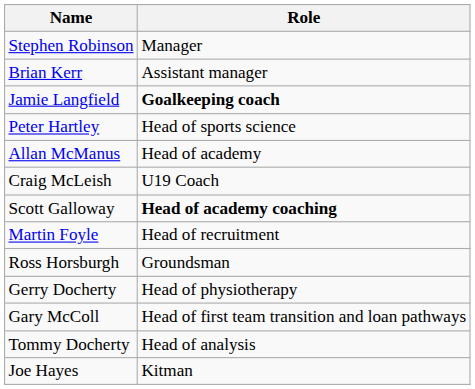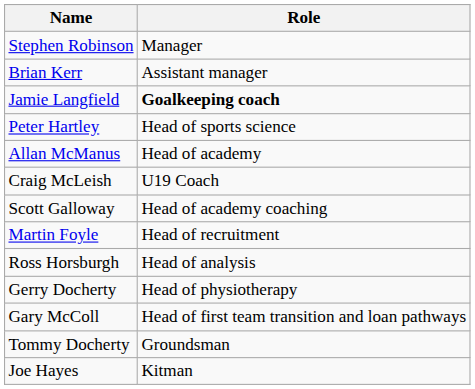 <table class="wikitable">
 <tr>
 <th>Name</th>
 <th>Role</th>
 </tr>
 <tr>
 <td><a href='#'>Stephen Robinson</a></td>
 <td>Manager</td>
 </tr>
 <tr>
 <td><a href='#'>Brian Kerr</a></td>
 <td>Assistant manager</td>
 </tr>
 <tr>
 <td><a href='#'>Jamie Langfield</a></td>
 <td><strong>Goalkeeping coach</strong></td>
 </tr>
 <tr>
 <td><a href='#'>Peter Hartley</a></td>
 <td>Head of sports science</td>
 </tr>
 <tr>
 <td><a href='#'>Allan McManus</a></td>
 <td>Head of academy</td>
 </tr>
 <tr>
 <td>Craig McLeish</td>
 <td>U19 Coach</td>
 </tr>
 <tr>
 <td>Scott Galloway</td>
-<td><strong>Head of academy coaching</strong></td>
+<td>Head of academy coaching</td>
 </tr>
 <tr>
 <td><a href='#'>Martin Foyle</a></td>
 <td>Head of recruitment</td>
 </tr>
 <tr>
 <td>Ross Horsburgh</td>
-<td>Groundsman</td>
+<td>Head of analysis</td>
 </tr>
 <tr>
 <td>Gerry Docherty</td>
 <td>Head of physiotherapy</td>
 </tr>
 <tr>
 <td>Gary McColl</td>
 <td>Head of first team transition and loan pathways</td>
 </tr>
 <tr>
 <td>Tommy Docherty</td>
-<td>Head of analysis</td>
+<td>Groundsman</td>
 </tr>
 <tr>
 <td>Joe Hayes</td>
 <td>Kitman</td>
 </tr>
 </table>
